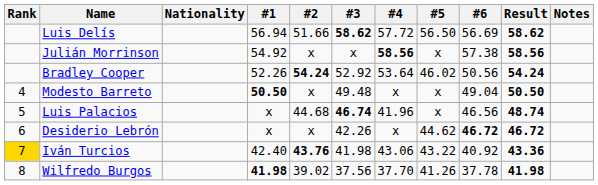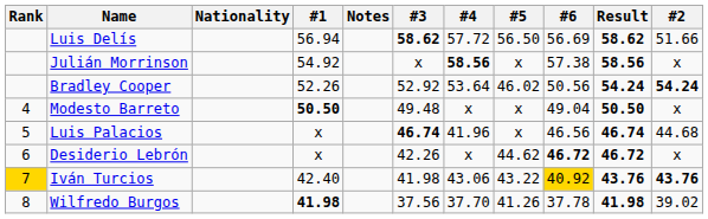 <table class="wikitable sortable" style="text-align:center;font-size:95%">
 <tr>
 <th>Rank</th>
 <th>Name</th>
 <th>Nationality</th>
 <th>#1</th>
-<th>#2</th>
+<th>Notes</th>
 <th>#3</th>
 <th>#4</th>
 <th>#5</th>
 <th>#6</th>
 <th>Result</th>
-<th>Notes</th>
+<th>#2</th>
 </tr>
 <tr>
 <td></td>
 <td align=left><a href='#'>Luis Delís</a></td>
 <td align=left></td>
 <td>56.94</td>
-<td>51.66</td>
+<td></td>
 <td><strong>58.62</strong></td>
 <td>57.72</td>
 <td>56.50</td>
 <td>56.69</td>
 <td><strong>58.62</strong></td>
-<td></td>
+<td>51.66</td>
 </tr>
 <tr>
 <td></td>
 <td align=left><a href='#'>Julián Morrinson</a></td>
 <td align=left></td>
 <td>54.92</td>
-<td>x</td>
+<td></td>
 <td>x</td>
 <td><strong>58.56</strong></td>
 <td>x</td>
 <td>57.38</td>
 <td><strong>58.56</strong></td>
-<td></td>
+<td>x</td>
 </tr>
 <tr>
 <td></td>
 <td align=left><a href='#'>Bradley Cooper</a></td>
 <td align=left></td>
 <td>52.26</td>
-<td><strong>54.24</strong></td>
+<td></td>
 <td>52.92</td>
 <td>53.64</td>
 <td>46.02</td>
 <td>50.56</td>
 <td><strong>54.24 </strong></td>
-<td></td>
+<td><strong>54.24</strong></td>
 </tr>
 <tr>
 <td>4</td>
 <td align=left><a href='#'>Modesto Barreto</a></td>
 <td align=left></td>
 <td><strong>50.50</strong></td>
-<td>x</td>
+<td></td>
 <td>49.48</td>
 <td>x</td>
 <td>x</td>
 <td>49.04</td>
 <td><strong>50.50</strong></td>
-<td></td>
+<td>x</td>
 </tr>
 <tr>
 <td>5</td>
 <td align=left><a href='#'>Luis Palacios</a></td>
 <td align=left></td>
 <td>x</td>
-<td>44.68</td>
+<td></td>
 <td><strong>46.74</strong></td>
 <td>41.96</td>
 <td>x</td>
 <td>46.56</td>
-<td><strong>48.74</strong></td>
-<td></td>
+<td><strong>46.74</strong></td>
+<td>44.68</td>
 </tr>
 <tr>
 <td>6</td>
 <td align=left><a href='#'>Desiderio Lebrón</a></td>
 <td align=left></td>
 <td>x</td>
-<td>x</td>
+<td></td>
 <td>42.26</td>
 <td>x</td>
 <td>44.62</td>
 <td><strong>46.72</strong></td>
 <td><strong>46.72</strong></td>
-<td></td>
+<td>x</td>
 </tr>
 <tr>
 <td style="background: gold;">7</td>
 <td align=left><a href='#'>Iván Turcios</a></td>
 <td align=left></td>
 <td>42.40</td>
-<td><strong>43.76</strong></td>
+<td></td>
 <td>41.98</td>
 <td>43.06</td>
 <td>43.22</td>
-<td>40.92</td>
-<td><strong>43.36</strong></td>
-<td></td>
+<td style="background: gold;">40.92</td>
+<td><strong>43.76</strong></td>
+<td><strong>43.76</strong></td>
 </tr>
 <tr>
 <td>8</td>
 <td align=left><a href='#'>Wilfredo Burgos</a></td>
 <td align=left></td>
 <td><strong>41.98</strong></td>
-<td>39.02</td>
+<td></td>
 <td>37.56</td>
 <td>37.70</td>
 <td>41.26</td>
 <td>37.78</td>
 <td><strong>41.98</strong></td>
-<td></td>
+<td>39.02</td>
 </tr>
 </table>
